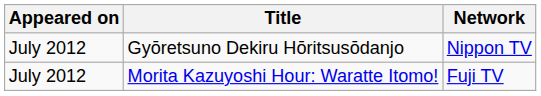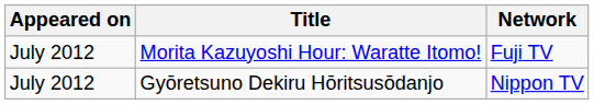 <table class="wikitable">
 <tr>
 <th>Appeared on</th>
 <th>Title</th>
 <th>Network</th>
 </tr>
 <tr>
 <td>July 2012</td>
+<td><a href='#'>Morita Kazuyoshi Hour: Waratte Itomo!</a></td>
+<td><a href='#'>Fuji TV</a></td>
+</tr>
+<tr>
+<td>July 2012</td>
 <td>Gyōretsuno Dekiru Hōritsusōdanjo</td>
 <td><a href='#'>Nippon TV</a></td>
 </tr>
-<tr>
-<td>July 2012</td>
-<td><a href='#'>Morita Kazuyoshi Hour: Waratte Itomo!</a></td>
-<td><a href='#'>Fuji TV</a></td>
-</tr>
 </table>
